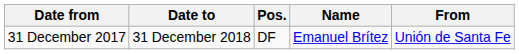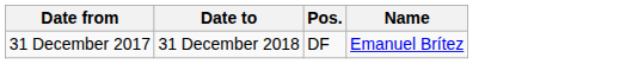 <table class="wikitable">
 <tr>
 <th>Date from</th>
 <th>Date to</th>
 <th>Pos.</th>
 <th>Name</th>
-<th>From</th>
 </tr>
 <tr>
 <td>31 December 2017</td>
 <td>31 December 2018</td>
 <td>DF</td>
 <td> <a href='#'>Emanuel Brítez</a></td>
-<td> <a href='#'>Unión de Santa Fe</a></td>
 </tr>
 </table>
